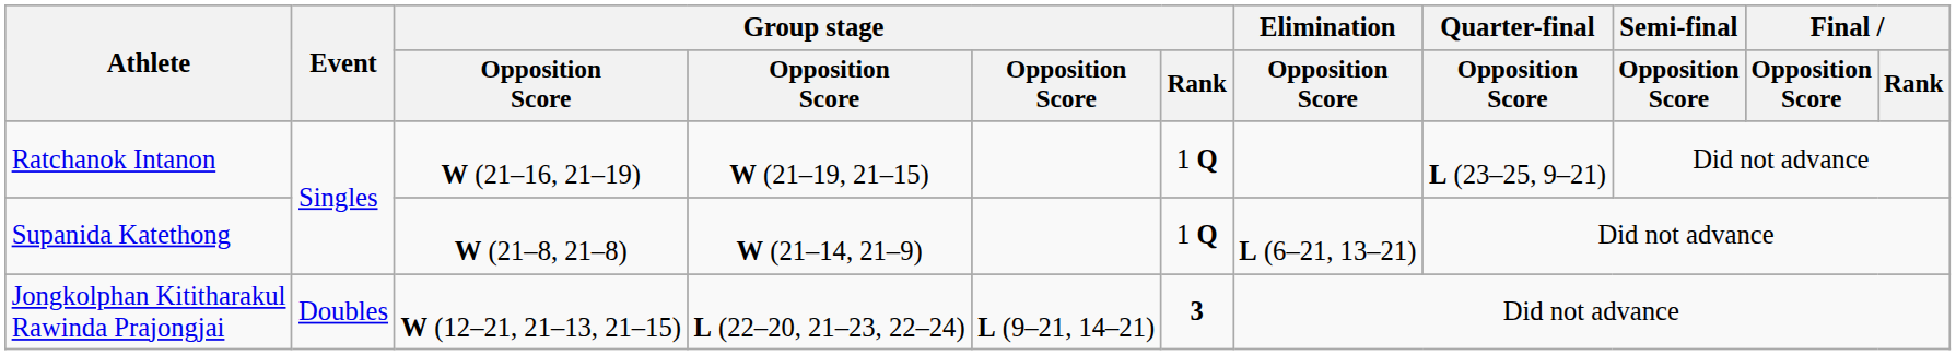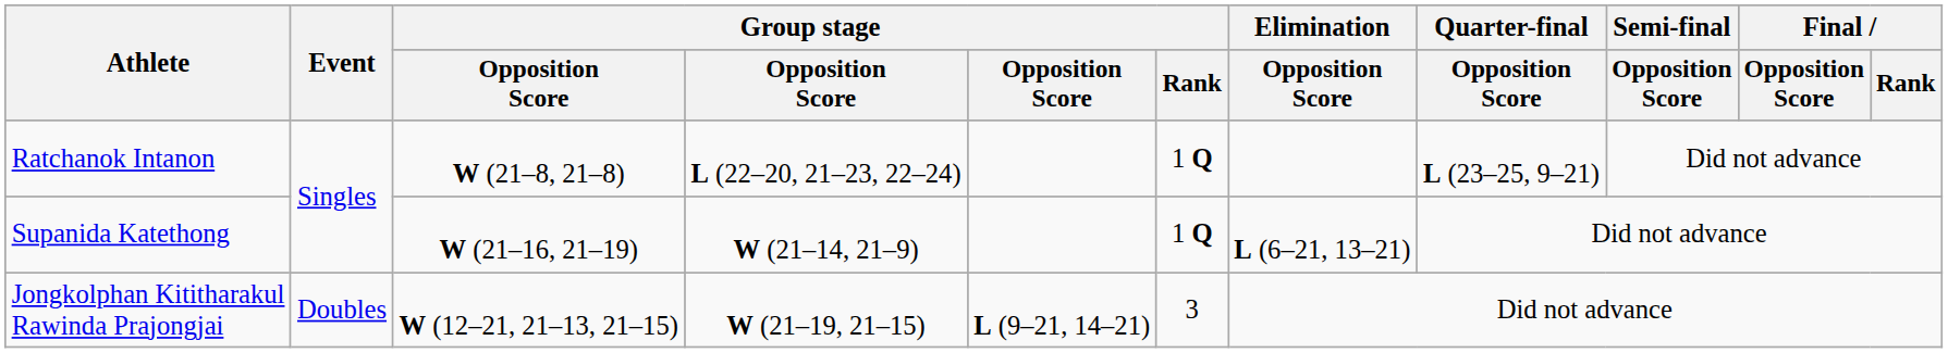 <table class="wikitable" style="font-size:90%">
 <tr>
 <th rowspan="2">Athlete</th>
 <th rowspan="2">Event</th>
 <th colspan="4">Group stage</th>
 <th>Elimination</th>
 <th>Quarter-final</th>
 <th>Semi-final</th>
 <th colspan="2">Final / </th>
 </tr>
 <tr style="font-size:95%">
 <th>Opposition<br>Score</th>
 <th>Opposition<br>Score</th>
 <th>Opposition<br>Score</th>
 <th>Rank</th>
 <th>Opposition<br>Score</th>
 <th>Opposition<br>Score</th>
 <th>Opposition<br>Score</th>
 <th>Opposition<br>Score</th>
 <th>Rank</th>
 </tr>
 <tr align="center">
 <td align="left"><a href='#'>Ratchanok Intanon</a></td>
 <td align="left" rowspan="2"><a href='#'>Singles</a></td>
-<td><br><strong>W</strong> (21–16, 21–19)</td>
-<td><br> <strong>W</strong> (21–19, 21–15)</td>
+<td><br> <strong>W</strong> (21–8, 21–8)</td>
+<td><br><strong>L</strong> (22–20, 21–23, 22–24)</td>
 <td></td>
 <td>1 <strong>Q</strong></td>
 <td></td>
 <td><br><strong>L</strong> (23–25, 9–21)</td>
 <td colspan="3">Did not advance</td>
 </tr>
 <tr align="center">
 <td align="left"><a href='#'>Supanida Katethong</a></td>
-<td><br> <strong>W</strong> (21–8, 21–8)</td>
+<td><br><strong>W</strong> (21–16, 21–19)</td>
 <td><br><strong>W</strong> (21–14, 21–9)</td>
 <td></td>
 <td>1 <strong>Q</strong></td>
 <td><br><strong>L</strong> (6–21, 13–21)</td>
 <td colspan="4">Did not advance</td>
 </tr>
 <tr align="center">
 <td align="left"><a href='#'>Jongkolphan Kititharakul</a><br><a href='#'>Rawinda Prajongjai</a></td>
 <td align="left"><a href='#'>Doubles</a></td>
 <td><br><strong>W</strong> (12–21, 21–13, 21–15)</td>
-<td><br><strong>L</strong> (22–20, 21–23, 22–24)</td>
+<td><br> <strong>W</strong> (21–19, 21–15)</td>
 <td><br><strong>L</strong> (9–21, 14–21)</td>
-<td><strong>3</strong></td>
+<td>3</td>
 <td colspan="5">Did not advance</td>
 </tr>
 </table>
